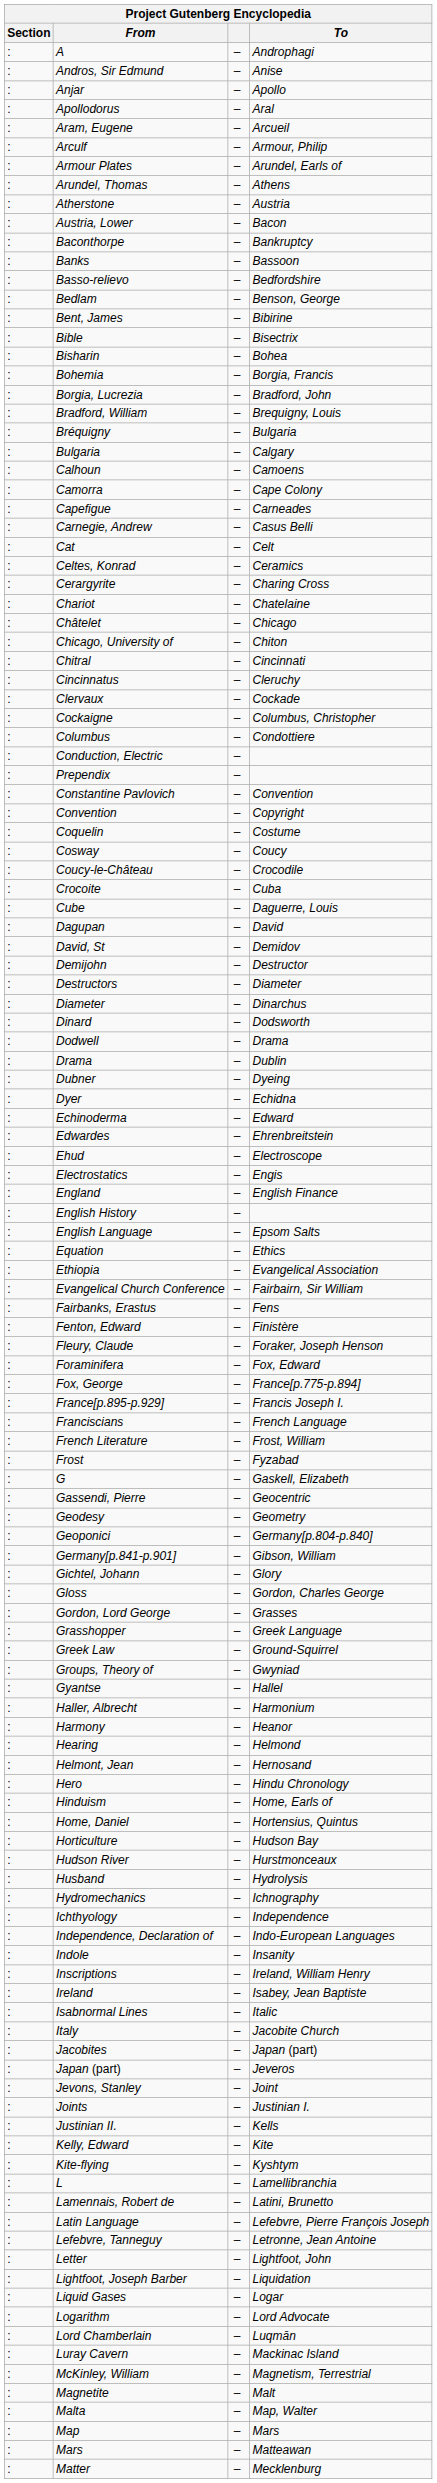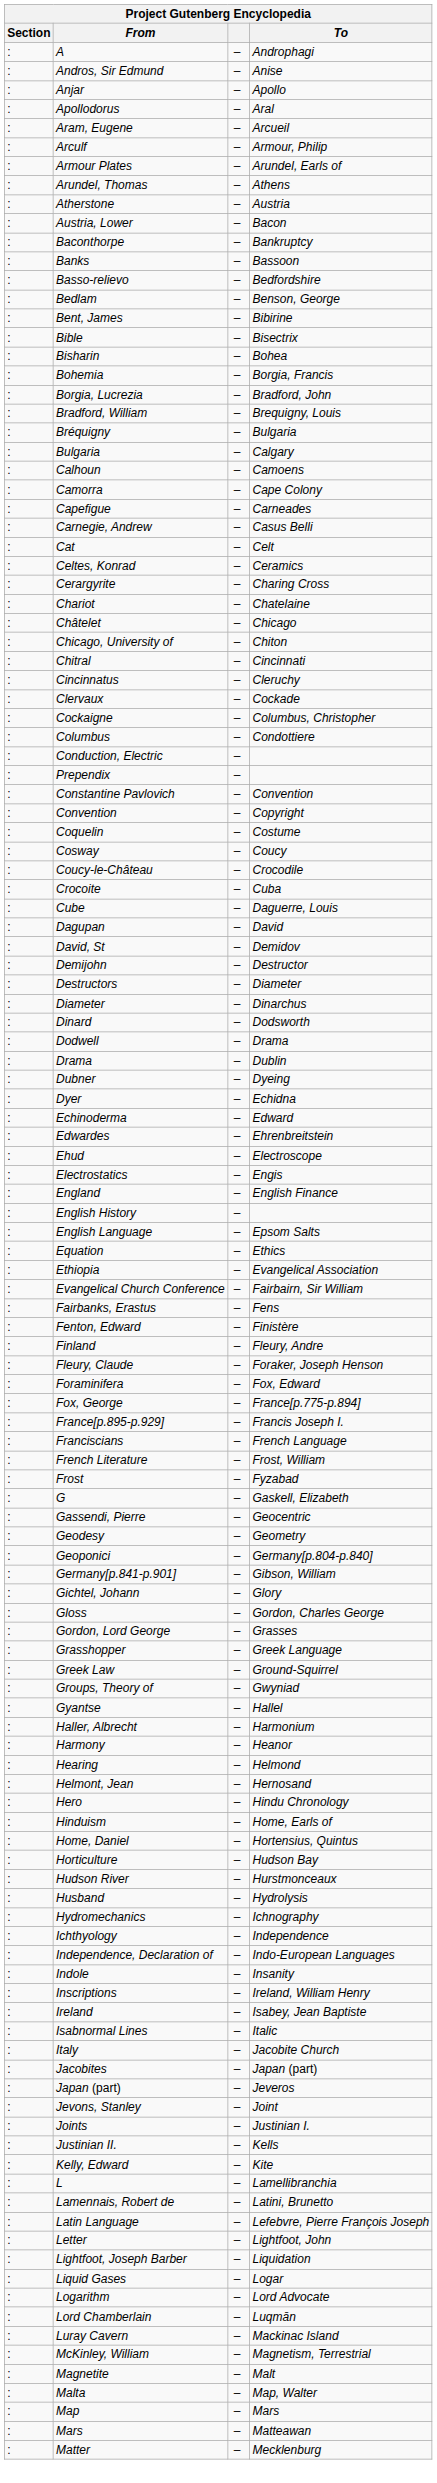 <table align="center" class="wikitable">
 <tr>
 <th colspan="4">Project Gutenberg Encyclopedia<br></th>
 </tr>
 <tr>
 <th>Section</th>
 <th><em>From</em></th>
 <th></th>
 <th><em>To</em></th>
 </tr>
 <tr>
 <td>:       </td>
 <td><em>A</em></td>
 <td> –  </td>
 <td><em>Androphagi</em></td>
 </tr>
 <tr>
 <td>:   </td>
 <td><em>Andros, Sir Edmund</em></td>
 <td> –  </td>
 <td><em>Anise</em></td>
 </tr>
 <tr>
 <td>:   </td>
 <td><em>Anjar</em></td>
 <td> –  </td>
 <td><em>Apollo</em></td>
 </tr>
 <tr>
 <td>:   </td>
 <td><em>Apollodorus</em></td>
 <td> –  </td>
 <td><em>Aral</em></td>
 </tr>
 <tr>
 <td>:   </td>
 <td><em>Aram, Eugene</em></td>
 <td> –  </td>
 <td><em>Arcueil</em></td>
 </tr>
 <tr>
 <td>:   </td>
 <td><em>Arculf</em></td>
 <td> –  </td>
 <td><em>Armour, Philip</em></td>
 </tr>
 <tr>
 <td>:   </td>
 <td><em>Armour Plates</em></td>
 <td> –  </td>
 <td><em>Arundel, Earls of</em></td>
 </tr>
 <tr>
 <td>:   </td>
 <td><em>Arundel, Thomas</em></td>
 <td> –  </td>
 <td><em>Athens</em></td>
 </tr>
 <tr>
 <td>:   </td>
 <td><em>Atherstone</em></td>
 <td> –  </td>
 <td><em>Austria</em></td>
 </tr>
 <tr>
 <td>:   </td>
 <td><em>Austria, Lower</em></td>
 <td> –  </td>
 <td><em>Bacon</em></td>
 </tr>
 <tr>
 <td>:   </td>
 <td><em>Baconthorpe</em></td>
 <td> –  </td>
 <td><em>Bankruptcy</em></td>
 </tr>
 <tr>
 <td>:   </td>
 <td><em>Banks</em></td>
 <td> –  </td>
 <td><em>Bassoon</em></td>
 </tr>
 <tr>
 <td>:   </td>
 <td><em>Basso-relievo</em></td>
 <td> –  </td>
 <td><em>Bedfordshire</em></td>
 </tr>
 <tr>
 <td>:   </td>
 <td><em>Bedlam</em></td>
 <td> –  </td>
 <td><em>Benson, George</em></td>
 </tr>
 <tr>
 <td>:   </td>
 <td><em>Bent, James</em></td>
 <td> –  </td>
 <td><em>Bibirine</em></td>
 </tr>
 <tr>
 <td>:   </td>
 <td><em>Bible</em></td>
 <td> –  </td>
 <td><em>Bisectrix</em></td>
 </tr>
 <tr>
 <td>:   </td>
 <td><em>Bisharin</em></td>
 <td> –  </td>
 <td><em>Bohea</em></td>
 </tr>
 <tr>
 <td>:   </td>
 <td><em>Bohemia</em></td>
 <td> –  </td>
 <td><em>Borgia, Francis</em></td>
 </tr>
 <tr>
 <td>:   </td>
 <td><em>Borgia, Lucrezia</em></td>
 <td> –  </td>
 <td><em>Bradford, John</em></td>
 </tr>
 <tr>
 <td>:   </td>
 <td><em>Bradford, William</em></td>
 <td> –  </td>
 <td><em>Brequigny, Louis</em></td>
 </tr>
 <tr>
 <td>:     </td>
 <td><em>Bréquigny</em></td>
 <td> –  </td>
 <td><em>Bulgaria</em></td>
 </tr>
 <tr>
 <td>:     </td>
 <td><em>Bulgaria</em></td>
 <td> –  </td>
 <td><em>Calgary</em></td>
 </tr>
 <tr>
 <td>:     </td>
 <td><em>Calhoun</em></td>
 <td> –  </td>
 <td><em>Camoens</em></td>
 </tr>
 <tr>
 <td>:     </td>
 <td><em>Camorra</em></td>
 <td> –  </td>
 <td><em>Cape Colony</em></td>
 </tr>
 <tr>
 <td>:     </td>
 <td><em>Capefigue</em></td>
 <td> –  </td>
 <td><em>Carneades</em></td>
 </tr>
 <tr>
 <td>:     </td>
 <td><em>Carnegie, Andrew</em></td>
 <td> –  </td>
 <td><em>Casus Belli</em></td>
 </tr>
 <tr>
 <td>:     </td>
 <td><em>Cat</em></td>
 <td> –  </td>
 <td><em>Celt</em></td>
 </tr>
 <tr>
 <td>:     </td>
 <td><em>Celtes, Konrad</em></td>
 <td> –  </td>
 <td><em>Ceramics</em></td>
 </tr>
 <tr>
 <td>:     </td>
 <td><em>Cerargyrite</em></td>
 <td> –  </td>
 <td><em>Charing Cross</em></td>
 </tr>
 <tr>
 <td>:     </td>
 <td><em>Chariot</em></td>
 <td> –  </td>
 <td><em>Chatelaine</em></td>
 </tr>
 <tr>
 <td>:     </td>
 <td><em>Châtelet</em></td>
 <td> –  </td>
 <td><em>Chicago</em></td>
 </tr>
 <tr>
 <td>:     </td>
 <td><em>Chicago, University of</em></td>
 <td> –  </td>
 <td><em>Chiton</em></td>
 </tr>
 <tr>
 <td>:     </td>
 <td><em>Chitral</em></td>
 <td> –  </td>
 <td><em>Cincinnati</em></td>
 </tr>
 <tr>
 <td>:     </td>
 <td><em>Cincinnatus</em></td>
 <td> –  </td>
 <td><em>Cleruchy</em></td>
 </tr>
 <tr>
 <td>:     </td>
 <td><em>Clervaux</em></td>
 <td> –  </td>
 <td><em>Cockade</em></td>
 </tr>
 <tr>
 <td>:     </td>
 <td><em>Cockaigne</em></td>
 <td> –  </td>
 <td><em>Columbus, Christopher</em></td>
 </tr>
 <tr>
 <td>:     </td>
 <td><em>Columbus</em></td>
 <td> –  </td>
 <td><em>Condottiere</em></td>
 </tr>
 <tr>
 <td>:     </td>
 <td><em>Conduction, Electric</em></td>
 <td> –  </td>
 <td></td>
 </tr>
 <tr>
 <td>:     </td>
 <td><em>Prependix</em></td>
 <td> –  </td>
 <td></td>
 </tr>
 <tr>
 <td>:     </td>
 <td><em>Constantine Pavlovich</em></td>
 <td> –  </td>
 <td><em>Convention</em></td>
 </tr>
 <tr>
 <td>:     </td>
 <td><em>Convention</em></td>
 <td> –  </td>
 <td><em>Copyright</em></td>
 </tr>
 <tr>
 <td>:     </td>
 <td><em>Coquelin</em></td>
 <td> –  </td>
 <td><em>Costume</em></td>
 </tr>
 <tr>
 <td>:     </td>
 <td><em>Cosway</em></td>
 <td> –  </td>
 <td><em>Coucy</em></td>
 </tr>
 <tr>
 <td>:     </td>
 <td><em>Coucy-le-Château</em></td>
 <td> –  </td>
 <td><em>Crocodile</em></td>
 </tr>
 <tr>
 <td>:     </td>
 <td><em>Crocoite</em></td>
 <td> –  </td>
 <td><em>Cuba</em></td>
 </tr>
 <tr>
 <td>:     </td>
 <td><em>Cube</em></td>
 <td> –  </td>
 <td><em>Daguerre, Louis</em></td>
 </tr>
 <tr>
 <td>:     </td>
 <td><em>Dagupan</em></td>
 <td> –  </td>
 <td><em>David</em></td>
 </tr>
 <tr>
 <td>:     </td>
 <td><em>David, St</em></td>
 <td> –  </td>
 <td><em>Demidov</em></td>
 </tr>
 <tr>
 <td>:     </td>
 <td><em>Demijohn</em></td>
 <td> –  </td>
 <td><em>Destructor</em></td>
 </tr>
 <tr>
 <td>:     </td>
 <td><em>Destructors</em></td>
 <td> –  </td>
 <td><em>Diameter</em></td>
 </tr>
 <tr>
 <td>:     </td>
 <td><em>Diameter</em></td>
 <td> –  </td>
 <td><em>Dinarchus</em></td>
 </tr>
 <tr>
 <td>:     </td>
 <td><em>Dinard</em></td>
 <td> –  </td>
 <td><em>Dodsworth</em></td>
 </tr>
 <tr>
 <td>:     </td>
 <td><em>Dodwell</em></td>
 <td> –  </td>
 <td><em>Drama</em></td>
 </tr>
 <tr>
 <td>:     </td>
 <td><em>Drama</em></td>
 <td> –  </td>
 <td><em>Dublin</em></td>
 </tr>
 <tr>
 <td>:     </td>
 <td><em>Dubner</em></td>
 <td> –  </td>
 <td><em>Dyeing</em></td>
 </tr>
 <tr>
 <td>:     </td>
 <td><em>Dyer</em></td>
 <td> –  </td>
 <td><em>Echidna</em></td>
 </tr>
 <tr>
 <td>:     </td>
 <td><em>Echinoderma</em></td>
 <td> –  </td>
 <td><em>Edward</em></td>
 </tr>
 <tr>
 <td>:     </td>
 <td><em>Edwardes</em></td>
 <td> –  </td>
 <td><em>Ehrenbreitstein</em></td>
 </tr>
 <tr>
 <td>:     </td>
 <td><em>Ehud</em></td>
 <td> –  </td>
 <td><em>Electroscope</em></td>
 </tr>
 <tr>
 <td>:     </td>
 <td><em>Electrostatics</em></td>
 <td> –  </td>
 <td><em>Engis</em></td>
 </tr>
 <tr>
 <td>:     </td>
 <td><em>England</em></td>
 <td> –  </td>
 <td><em>English Finance</em></td>
 </tr>
 <tr>
 <td>:     </td>
 <td><em>English History</em></td>
 <td> –  </td>
 <td></td>
 </tr>
 <tr>
 <td>:     </td>
 <td><em>English Language</em></td>
 <td> –  </td>
 <td><em>Epsom Salts</em></td>
 </tr>
 <tr>
 <td>:     </td>
 <td><em>Equation</em></td>
 <td> –  </td>
 <td><em>Ethics</em></td>
 </tr>
 <tr>
 <td>:     </td>
 <td><em>Ethiopia</em></td>
 <td> –  </td>
 <td><em>Evangelical Association</em></td>
 </tr>
 <tr>
 <td>:     </td>
 <td><em>Evangelical Church Conference</em></td>
 <td> –  </td>
 <td><em>Fairbairn, Sir William</em></td>
 </tr>
 <tr>
 <td>:     </td>
 <td><em>Fairbanks, Erastus</em></td>
 <td> –  </td>
 <td><em>Fens</em></td>
 </tr>
 <tr>
 <td>:     </td>
 <td><em>Fenton, Edward</em></td>
 <td> –  </td>
 <td><em>Finistère</em></td>
 </tr>
 <tr>
 <td>:     </td>
+<td><em>Finland</em></td>
+<td> –  </td>
+<td><em>Fleury, Andre</em></td>
+</tr>
+<tr>
+<td>:     </td>
 <td><em>Fleury, Claude</em></td>
 <td> –  </td>
 <td><em>Foraker, Joseph Henson</em></td>
 </tr>
 <tr>
 <td>:     </td>
 <td><em>Foraminifera</em></td>
 <td> –  </td>
 <td><em>Fox, Edward</em></td>
 </tr>
 <tr>
 <td>:     </td>
 <td><em>Fox, George</em></td>
 <td> –  </td>
 <td><em>France[p.775-p.894]</em></td>
 </tr>
 <tr>
 <td>:     </td>
 <td><em>France[p.895-p.929]</em></td>
 <td> –  </td>
 <td><em>Francis Joseph I.</em></td>
 </tr>
 <tr>
 <td>:     </td>
 <td><em>Franciscians</em></td>
 <td> –  </td>
 <td><em>French Language</em></td>
 </tr>
 <tr>
 <td>:     </td>
 <td><em>French Literature</em></td>
 <td> –  </td>
 <td><em>Frost, William</em></td>
 </tr>
 <tr>
 <td>:     </td>
 <td><em>Frost</em></td>
 <td> –  </td>
 <td><em>Fyzabad</em></td>
 </tr>
 <tr>
 <td>:     </td>
 <td><em>G</em></td>
 <td> –  </td>
 <td><em>Gaskell, Elizabeth</em></td>
 </tr>
 <tr>
 <td>:     </td>
 <td><em>Gassendi, Pierre</em></td>
 <td> –  </td>
 <td><em>Geocentric</em></td>
 </tr>
 <tr>
 <td>:     </td>
 <td><em>Geodesy</em></td>
 <td> –  </td>
 <td><em>Geometry</em></td>
 </tr>
 <tr>
 <td>:     </td>
 <td><em>Geoponici</em></td>
 <td> –  </td>
 <td><em>Germany[p.804-p.840]</em></td>
 </tr>
 <tr>
 <td>:     </td>
 <td><em>Germany[p.841-p.901]</em></td>
 <td> –  </td>
 <td><em>Gibson, William</em></td>
 </tr>
 <tr>
 <td>:     </td>
 <td><em>Gichtel, Johann</em></td>
 <td> –  </td>
 <td><em>Glory</em></td>
 </tr>
 <tr>
 <td>:     </td>
 <td><em>Gloss</em></td>
 <td> –  </td>
 <td><em>Gordon, Charles George</em></td>
 </tr>
 <tr>
 <td>:     </td>
 <td><em>Gordon, Lord George</em></td>
 <td> –  </td>
 <td><em>Grasses</em></td>
 </tr>
 <tr>
 <td>:     </td>
 <td><em>Grasshopper</em></td>
 <td> –  </td>
 <td><em>Greek Language</em></td>
 </tr>
 <tr>
 <td>:     </td>
 <td><em>Greek Law</em></td>
 <td> –  </td>
 <td><em>Ground-Squirrel</em></td>
 </tr>
 <tr>
 <td>:     </td>
 <td><em>Groups, Theory of</em></td>
 <td> –  </td>
 <td><em>Gwyniad</em></td>
 </tr>
 <tr>
 <td>:     </td>
 <td><em>Gyantse</em></td>
 <td> –  </td>
 <td><em>Hallel</em></td>
 </tr>
 <tr>
 <td>:     </td>
 <td><em>Haller, Albrecht</em></td>
 <td> –  </td>
 <td><em>Harmonium</em></td>
 </tr>
 <tr>
 <td>:     </td>
 <td><em>Harmony</em></td>
 <td> –  </td>
 <td><em>Heanor</em></td>
 </tr>
 <tr>
 <td>:     </td>
 <td><em>Hearing</em></td>
 <td> –  </td>
 <td><em>Helmond</em></td>
 </tr>
 <tr>
 <td>:     </td>
 <td><em>Helmont, Jean</em></td>
 <td> –  </td>
 <td><em>Hernosand</em></td>
 </tr>
 <tr>
 <td>:     </td>
 <td><em>Hero</em></td>
 <td> –  </td>
 <td><em>Hindu Chronology</em></td>
 </tr>
 <tr>
 <td>:     </td>
 <td><em>Hinduism</em></td>
 <td> –  </td>
 <td><em>Home, Earls of</em></td>
 </tr>
 <tr>
 <td>:     </td>
 <td><em>Home, Daniel</em></td>
 <td> –  </td>
 <td><em>Hortensius, Quintus</em></td>
 </tr>
 <tr>
 <td>:     </td>
 <td><em>Horticulture</em></td>
 <td> –  </td>
 <td><em>Hudson Bay</em></td>
 </tr>
 <tr>
 <td>:     </td>
 <td><em>Hudson River</em></td>
 <td> –  </td>
 <td><em>Hurstmonceaux</em></td>
 </tr>
 <tr>
 <td>:     </td>
 <td><em>Husband</em></td>
 <td> –  </td>
 <td><em>Hydrolysis</em></td>
 </tr>
 <tr>
 <td>:     </td>
 <td><em>Hydromechanics</em></td>
 <td> –  </td>
 <td><em>Ichnography</em></td>
 </tr>
 <tr>
 <td>:     </td>
 <td><em>Ichthyology</em></td>
 <td> –  </td>
 <td><em>Independence</em></td>
 </tr>
 <tr>
 <td>:     </td>
 <td><em>Independence, Declaration of</em></td>
 <td> –  </td>
 <td><em>Indo-European Languages</em></td>
 </tr>
 <tr>
 <td>:     </td>
 <td><em>Indole</em></td>
 <td> –  </td>
 <td><em>Insanity</em></td>
 </tr>
 <tr>
 <td>:     </td>
 <td><em>Inscriptions</em></td>
 <td> –  </td>
 <td><em>Ireland, William Henry</em></td>
 </tr>
 <tr>
 <td>:     </td>
 <td><em>Ireland</em></td>
 <td> –  </td>
 <td><em>Isabey, Jean Baptiste</em></td>
 </tr>
 <tr>
 <td>:     </td>
 <td><em>Isabnormal Lines</em></td>
 <td> –  </td>
 <td><em>Italic</em></td>
 </tr>
 <tr>
 <td>:     </td>
 <td><em>Italy</em></td>
 <td> –  </td>
 <td><em>Jacobite Church</em></td>
 </tr>
 <tr>
 <td>:     </td>
 <td><em>Jacobites</em></td>
 <td> –  </td>
 <td><em>Japan</em> (part)</td>
 </tr>
 <tr>
 <td>:     </td>
 <td><em>Japan</em> (part)</td>
 <td> –  </td>
 <td><em>Jeveros</em></td>
 </tr>
 <tr>
 <td>:     </td>
 <td><em>Jevons, Stanley</em></td>
 <td> –  </td>
 <td><em>Joint</em></td>
 </tr>
 <tr>
 <td>:     </td>
 <td><em>Joints</em></td>
 <td> –  </td>
 <td><em>Justinian I.</em></td>
 </tr>
 <tr>
 <td>:     </td>
 <td><em>Justinian II.</em></td>
 <td> –  </td>
 <td><em>Kells</em></td>
 </tr>
 <tr>
 <td>:     </td>
 <td><em>Kelly, Edward</em></td>
 <td> –  </td>
 <td><em>Kite</em></td>
 </tr>
 <tr>
 <td>:     </td>
-<td><em>Kite-flying</em></td>
-<td> –  </td>
-<td><em>Kyshtym</em></td>
-</tr>
-<tr>
-<td>:     </td>
 <td><em>L</em></td>
 <td> –  </td>
 <td><em>Lamellibranchia</em></td>
 </tr>
 <tr>
 <td>:     </td>
 <td><em>Lamennais, Robert de</em></td>
 <td> –  </td>
 <td><em>Latini, Brunetto</em></td>
 </tr>
 <tr>
 <td>:     </td>
 <td><em>Latin Language</em></td>
 <td> –  </td>
 <td><em>Lefebvre, Pierre François Joseph</em></td>
-</tr>
-<tr>
-<td>:     </td>
-<td><em>Lefebvre, Tanneguy</em></td>
-<td> –  </td>
-<td><em>Letronne, Jean Antoine</em></td>
 </tr>
 <tr>
 <td>:     </td>
 <td><em>Letter</em></td>
 <td> –  </td>
 <td><em>Lightfoot, John</em></td>
 </tr>
 <tr>
 <td>:     </td>
 <td><em>Lightfoot, Joseph Barber</em></td>
 <td> –  </td>
 <td><em>Liquidation</em></td>
 </tr>
 <tr>
 <td>:     </td>
 <td><em>Liquid Gases</em></td>
 <td> –  </td>
 <td><em>Logar</em></td>
 </tr>
 <tr>
 <td>:     </td>
 <td><em>Logarithm</em></td>
 <td> –  </td>
 <td><em>Lord Advocate</em></td>
 </tr>
 <tr>
 <td>:     </td>
 <td><em>Lord Chamberlain</em></td>
 <td> –  </td>
 <td><em>Luqmān</em></td>
 </tr>
 <tr>
 <td>:     </td>
 <td><em>Luray Cavern</em></td>
 <td> –  </td>
 <td><em>Mackinac Island</em></td>
 </tr>
 <tr>
 <td>:     </td>
 <td><em>McKinley, William</em></td>
 <td> –  </td>
 <td><em>Magnetism, Terrestrial</em></td>
 </tr>
 <tr>
 <td>:     </td>
 <td><em>Magnetite</em></td>
 <td> –  </td>
 <td><em>Malt</em></td>
 </tr>
 <tr>
 <td>:     </td>
 <td><em>Malta</em></td>
 <td> –  </td>
 <td><em>Map, Walter</em></td>
 </tr>
 <tr>
 <td>:     </td>
 <td><em>Map</em></td>
 <td> –  </td>
 <td><em>Mars</em></td>
 </tr>
 <tr>
 <td>:     </td>
 <td><em>Mars</em></td>
 <td> –  </td>
 <td><em>Matteawan</em></td>
 </tr>
 <tr>
 <td>:     </td>
 <td><em>Matter</em></td>
 <td> –  </td>
 <td><em>Mecklenburg</em></td>
 </tr>
 </table>
